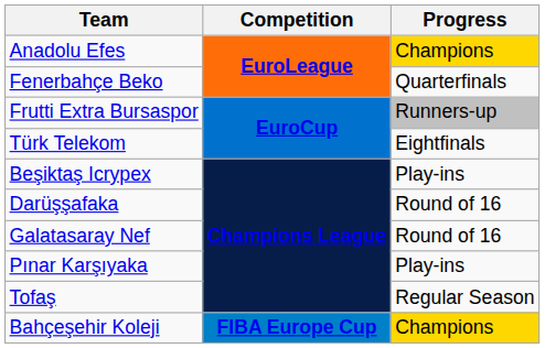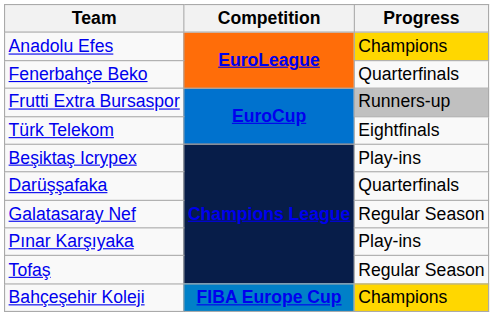 <table class="wikitable sortable">
 <tr>
 <th>Team</th>
 <th>Competition</th>
 <th>Progress</th>
 </tr>
 <tr>
 <td><a href='#'>Anadolu Efes</a></td>
 <td rowspan="2" style="background:#ff6d09;color:#ffffff;text-align:center"><strong><a href='#'><span>EuroLeague</span></a></strong></td>
 <td style="background:gold">Champions</td>
 </tr>
 <tr>
 <td><a href='#'>Fenerbahçe Beko</a></td>
 <td>Quarterfinals</td>
 </tr>
 <tr>
 <td><a href='#'>Frutti Extra Bursaspor</a></td>
 <td rowspan="2" style="background-color:#0072CE;color:white;text-align:center"><strong><a href='#'><span>EuroCup</span></a></strong></td>
 <td style="background:silver">Runners-up</td>
 </tr>
 <tr>
 <td><a href='#'>Türk Telekom</a></td>
 <td>Eightfinals</td>
 </tr>
 <tr>
 <td><a href='#'>Beşiktaş Icrypex</a></td>
 <td rowspan="5" style="background-color:#071D49;color:#D0D3D4;text-align:center"><strong><a href='#'><span>Champions League</span></a></strong></td>
 <td>Play-ins</td>
 </tr>
 <tr>
 <td><a href='#'>Darüşşafaka</a></td>
-<td>Round of 16</td>
+<td>Quarterfinals</td>
 </tr>
 <tr>
 <td><a href='#'>Galatasaray Nef</a></td>
-<td>Round of 16</td>
+<td>Regular Season</td>
 </tr>
 <tr>
 <td><a href='#'>Pınar Karşıyaka</a></td>
 <td>Play-ins</td>
 </tr>
 <tr>
 <td><a href='#'>Tofaş</a></td>
 <td>Regular Season</td>
 </tr>
 <tr>
 <td><a href='#'>Bahçeşehir Koleji</a></td>
 <td rowspan="1" style="background-color:#0080C8;color:#D0D3D4;text-align:center"><strong><a href='#'><span>FIBA Europe Cup</span></a></strong></td>
 <td style="background:gold">Champions</td>
 </tr>
 </table>
